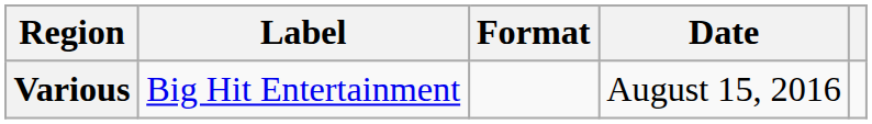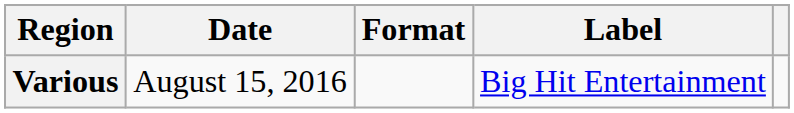 <table class="wikitable plainrowheaders">
 <tr>
 <th scope="col">Region</th>
+<th scope="col">Date</th>
+<th scope="col">Format</th>
 <th scope="col">Label</th>
-<th scope="col">Format</th>
-<th scope="col">Date</th>
 <th scope="col"></th>
 </tr>
 <tr>
 <th scope="row">Various</th>
+<td>August 15, 2016</td>
+<td></td>
 <td><a href='#'>Big Hit Entertainment</a></td>
-<td></td>
-<td>August 15, 2016</td>
 <td style="text-align:center;"></td>
 </tr>
 </table>
